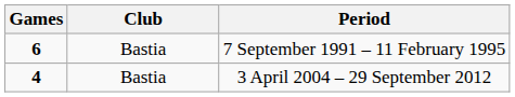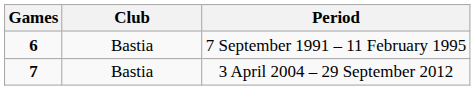 <table class="wikitable sortable" style="text-align:center;">
 <tr>
 <th>Games</th>
 <th style="width:30%;">Club</th>
 <th>Period</th>
 </tr>
 <tr>
 <td><strong>6</strong></td>
 <td>Bastia</td>
 <td>7 September 1991 – 11 February 1995</td>
 </tr>
 <tr>
-<td><strong>4</strong></td>
+<td><strong>7</strong></td>
 <td>Bastia</td>
 <td>3 April 2004 – 29 September 2012</td>
 </tr>
 </table>
